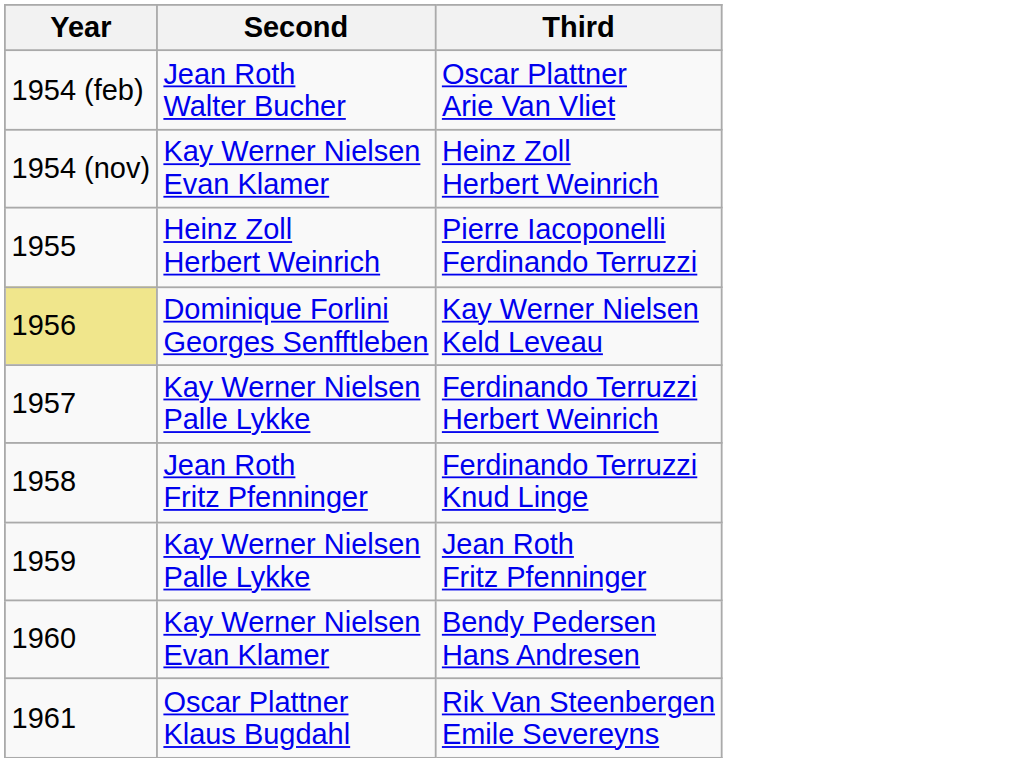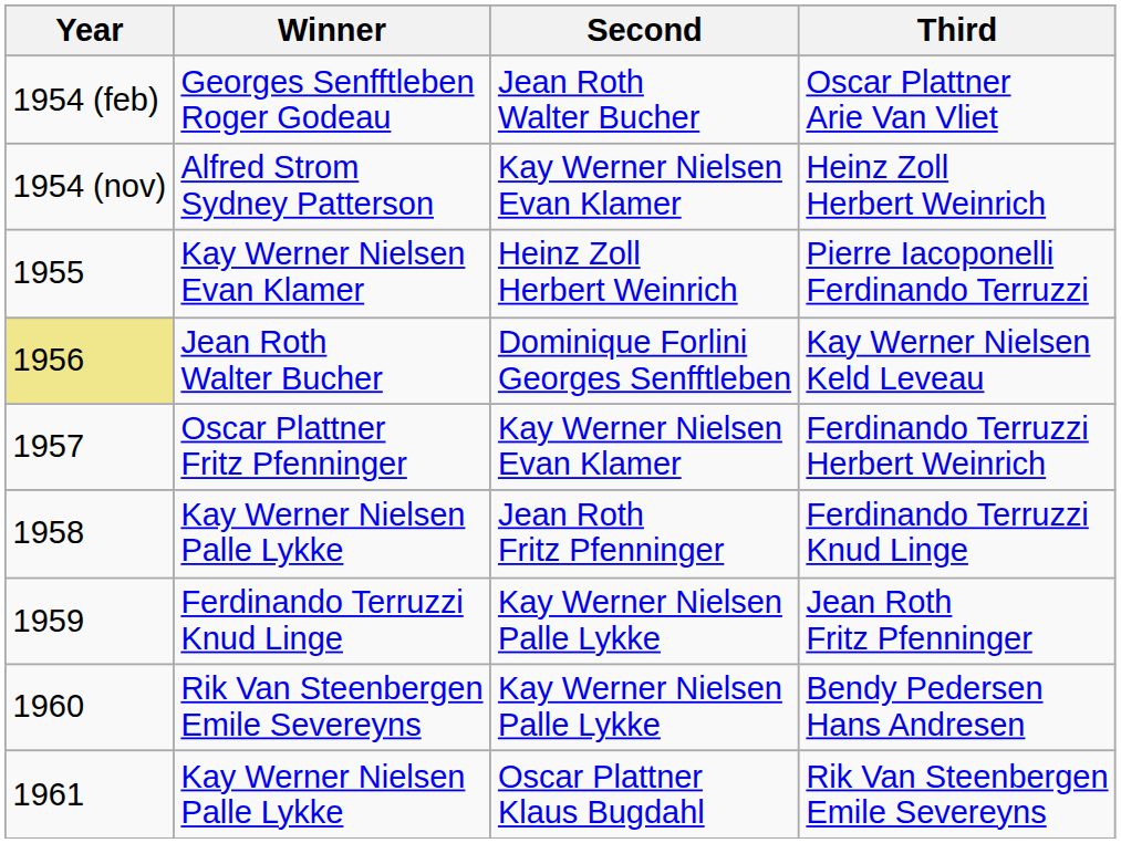 <table class="wikitable">
 <tr>
 <th>Year</th>
+<th>Winner</th>
 <th>Second</th>
 <th>Third</th>
 </tr>
 <tr>
 <td>1954 (feb)</td>
+<td> <a href='#'>Georges Senfftleben</a><br> <a href='#'>Roger Godeau</a></td>
 <td> <a href='#'>Jean Roth</a><br> <a href='#'>Walter Bucher</a></td>
 <td> <a href='#'>Oscar Plattner</a><br> <a href='#'>Arie Van Vliet</a></td>
 </tr>
 <tr>
 <td>1954 (nov)</td>
+<td> <a href='#'>Alfred Strom</a><br> <a href='#'>Sydney Patterson</a></td>
 <td> <a href='#'>Kay Werner Nielsen</a><br> <a href='#'>Evan Klamer</a></td>
 <td> <a href='#'>Heinz Zoll</a><br> <a href='#'>Herbert Weinrich</a></td>
 </tr>
 <tr>
 <td>1955</td>
+<td> <a href='#'>Kay Werner Nielsen</a><br> <a href='#'>Evan Klamer</a></td>
 <td> <a href='#'>Heinz Zoll</a><br> <a href='#'>Herbert Weinrich</a></td>
 <td> <a href='#'>Pierre Iacoponelli</a><br> <a href='#'>Ferdinando Terruzzi</a></td>
 </tr>
 <tr>
 <td style="background: khaki;">1956</td>
+<td> <a href='#'>Jean Roth</a><br> <a href='#'>Walter Bucher</a></td>
 <td> <a href='#'>Dominique Forlini</a><br> <a href='#'>Georges Senfftleben</a></td>
 <td> <a href='#'>Kay Werner Nielsen</a> <br> <a href='#'>Keld Leveau</a></td>
 </tr>
 <tr>
 <td>1957</td>
-<td> <a href='#'>Kay Werner Nielsen</a> <br> <a href='#'>Palle Lykke</a></td>
+<td> <a href='#'>Oscar Plattner</a><br> <a href='#'>Fritz Pfenninger</a></td>
+<td> <a href='#'>Kay Werner Nielsen</a><br> <a href='#'>Evan Klamer</a></td>
 <td> <a href='#'>Ferdinando Terruzzi</a><br> <a href='#'>Herbert Weinrich</a></td>
 </tr>
 <tr>
 <td>1958</td>
+<td> <a href='#'>Kay Werner Nielsen</a> <br> <a href='#'>Palle Lykke</a></td>
 <td> <a href='#'>Jean Roth</a><br> <a href='#'>Fritz Pfenninger</a></td>
 <td> <a href='#'>Ferdinando Terruzzi</a><br> <a href='#'>Knud Linge</a></td>
 </tr>
 <tr>
 <td>1959</td>
+<td> <a href='#'>Ferdinando Terruzzi</a><br> <a href='#'>Knud Linge</a></td>
 <td> <a href='#'>Kay Werner Nielsen</a> <br> <a href='#'>Palle Lykke</a></td>
 <td> <a href='#'>Jean Roth</a><br> <a href='#'>Fritz Pfenninger</a></td>
 </tr>
 <tr>
 <td>1960</td>
-<td> <a href='#'>Kay Werner Nielsen</a><br> <a href='#'>Evan Klamer</a></td>
+<td> <a href='#'>Rik Van Steenbergen</a><br> <a href='#'>Emile Severeyns</a></td>
+<td> <a href='#'>Kay Werner Nielsen</a> <br> <a href='#'>Palle Lykke</a></td>
 <td> <a href='#'>Bendy Pedersen</a> <br> <a href='#'>Hans Andresen</a></td>
 </tr>
 <tr>
 <td>1961</td>
+<td> <a href='#'>Kay Werner Nielsen</a> <br> <a href='#'>Palle Lykke</a></td>
 <td> <a href='#'>Oscar Plattner</a><br> <a href='#'>Klaus Bugdahl</a></td>
 <td> <a href='#'>Rik Van Steenbergen</a><br> <a href='#'>Emile Severeyns</a></td>
 </tr>
 </table>
